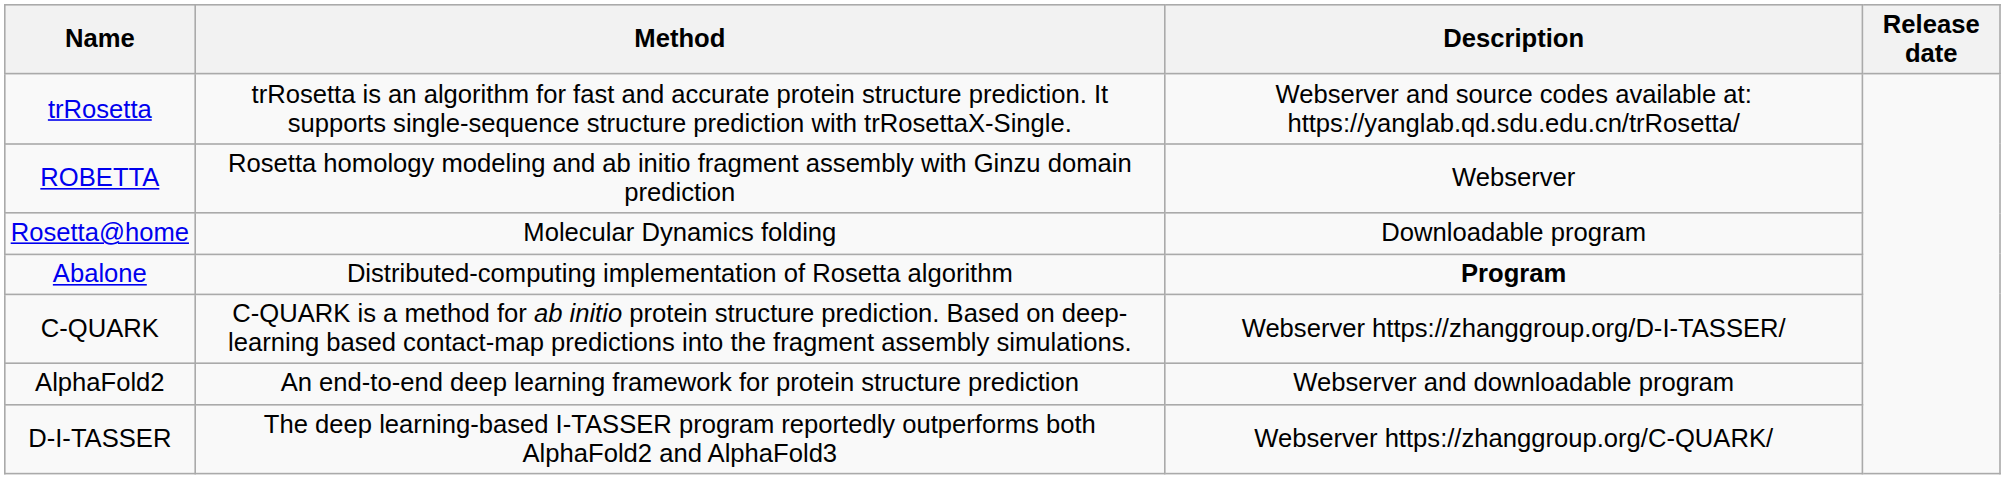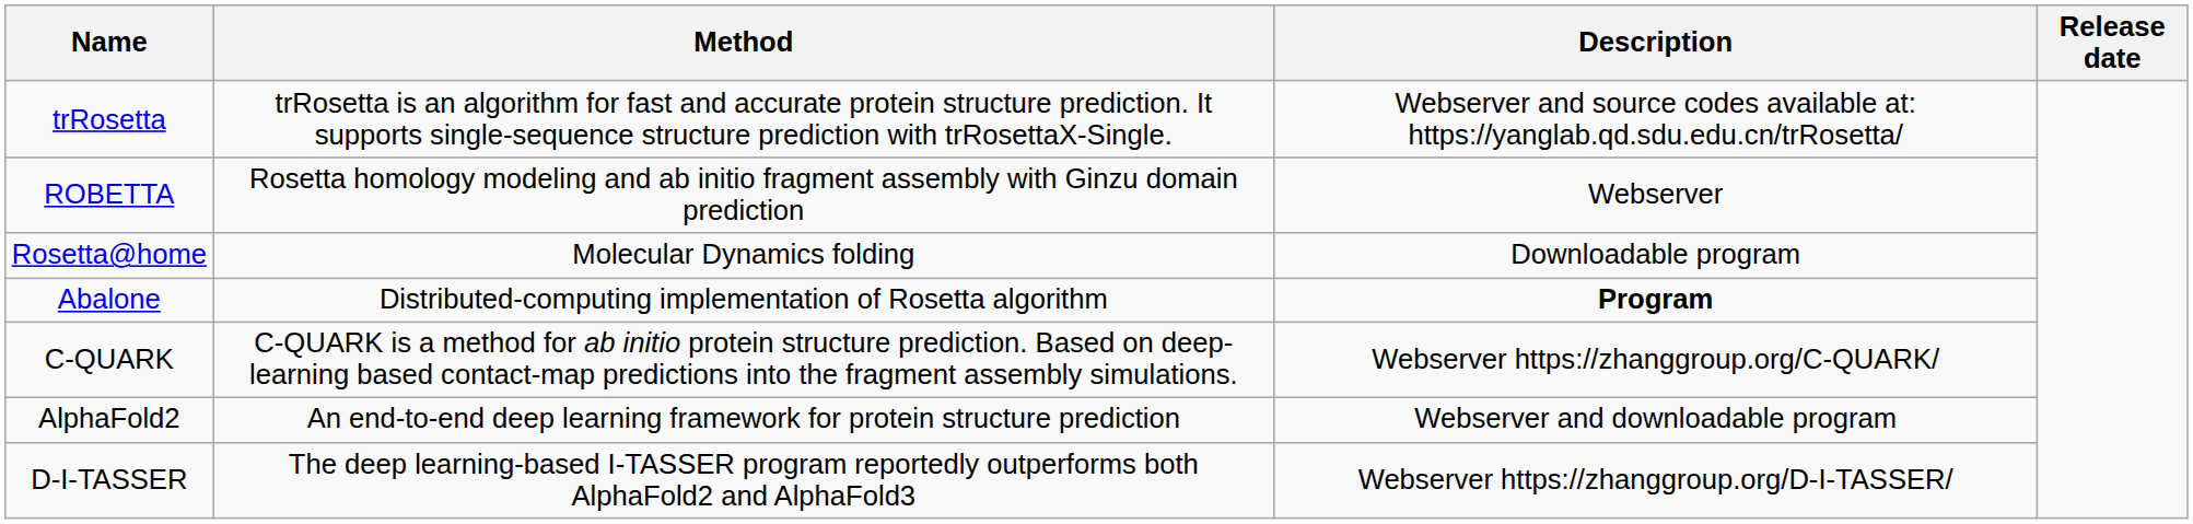 <table class="wikitable" style="text-align: center">
 <tr>
 <th>Name</th>
 <th>Method</th>
 <th>Description</th>
 <th>Release date</th>
 </tr>
 <tr>
 <td><a href='#'>trRosetta</a></td>
 <td>trRosetta is an algorithm for fast and accurate protein structure prediction. It supports single-sequence structure prediction with trRosettaX-Single.</td>
 <td>Webserver and source codes available at: https://yanglab.qd.sdu.edu.cn/trRosetta/</td>
 </tr>
 <tr>
 <td><a href='#'>ROBETTA</a></td>
 <td>Rosetta homology modeling and ab initio fragment assembly with Ginzu domain prediction</td>
 <td>Webserver</td>
 </tr>
 <tr>
 <td><a href='#'>Rosetta@home</a></td>
 <td>Molecular Dynamics folding</td>
 <td>Downloadable program</td>
 </tr>
 <tr>
 <td><a href='#'>Abalone</a></td>
 <td>Distributed-computing implementation of Rosetta algorithm</td>
 <td><strong>Program</strong></td>
 </tr>
 <tr>
 <td>C-QUARK</td>
 <td>C-QUARK is a method for <em>ab initio</em> protein structure prediction. Based on deep-learning based contact-map predictions into the fragment assembly simulations.</td>
-<td>Webserver https://zhanggroup.org/D-I-TASSER/</td>
+<td>Webserver https://zhanggroup.org/C-QUARK/</td>
 </tr>
 <tr>
 <td>AlphaFold2</td>
 <td>An end-to-end deep learning framework for protein structure prediction</td>
 <td>Webserver and downloadable program</td>
 </tr>
 <tr>
 <td>D-I-TASSER</td>
 <td>The deep learning-based I-TASSER program reportedly outperforms both AlphaFold2 and AlphaFold3</td>
-<td>Webserver https://zhanggroup.org/C-QUARK/</td>
+<td>Webserver https://zhanggroup.org/D-I-TASSER/</td>
 </tr>
 </table>
